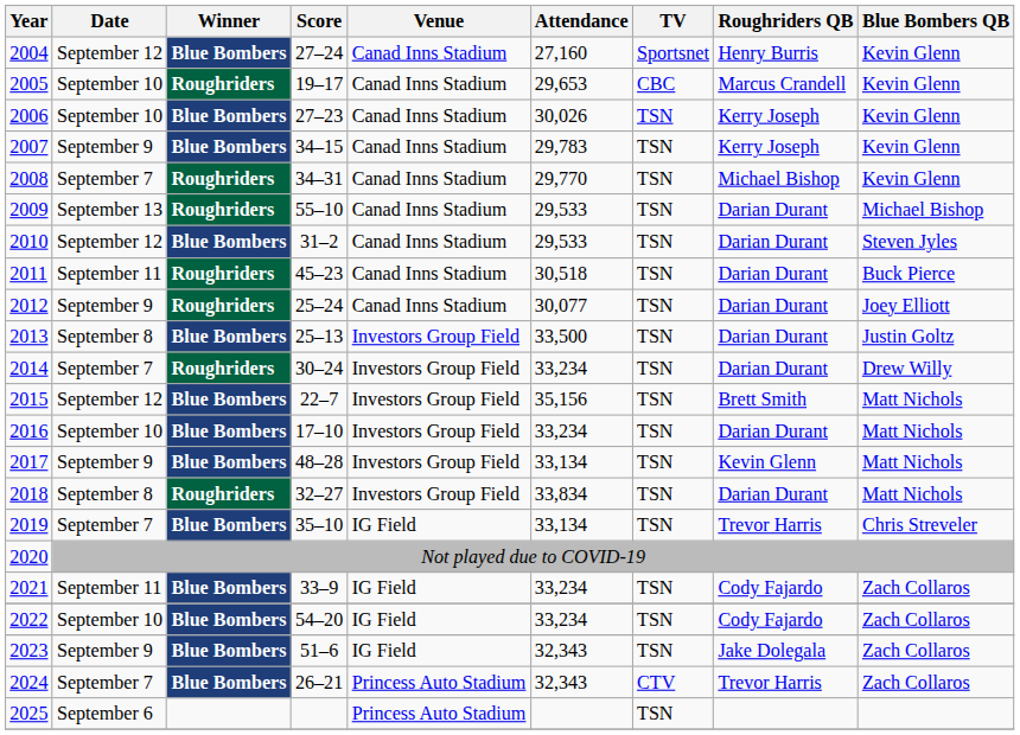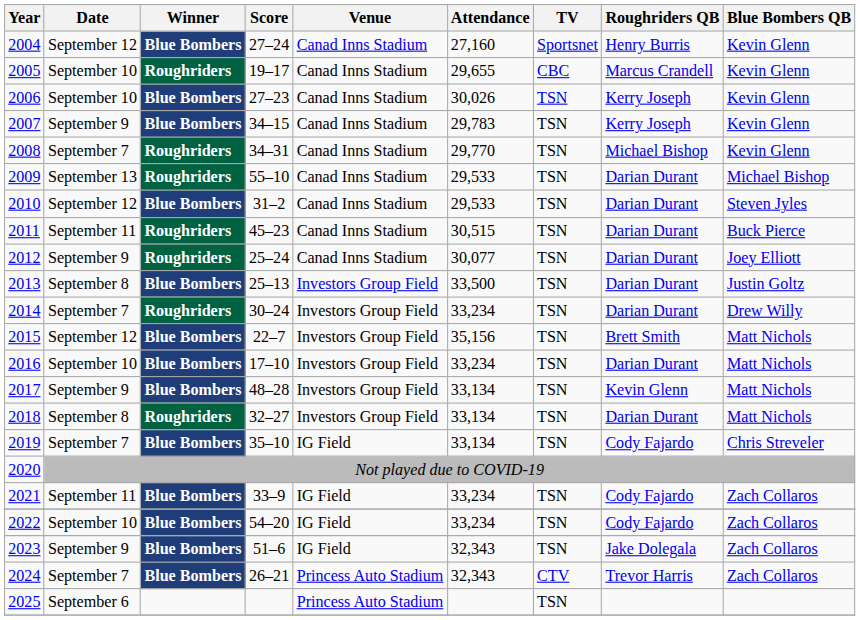 <table class="wikitable" style="font-size: 95%;">
 <tr>
 <th>Year</th>
 <th>Date</th>
 <th>Winner</th>
 <th>Score</th>
 <th>Venue</th>
 <th>Attendance</th>
 <th>TV</th>
 <th>Roughriders QB</th>
 <th>Blue Bombers QB</th>
 </tr>
 <tr>
 <td><a href='#'>2004</a></td>
 <td>September 12</td>
 <td style="background: #1E3D79; color: white;"><strong>Blue Bombers</strong></td>
 <td align="center">27–24</td>
 <td><a href='#'>Canad Inns Stadium</a></td>
 <td>27,160</td>
 <td><a href='#'>Sportsnet</a></td>
 <td><a href='#'>Henry Burris</a></td>
 <td><a href='#'>Kevin Glenn</a></td>
 </tr>
 <tr>
 <td><a href='#'>2005</a></td>
 <td>September 10</td>
 <td style="background: #006241; color: white;"><strong>Roughriders</strong></td>
 <td align="center">19–17</td>
 <td>Canad Inns Stadium</td>
-<td>29,653</td>
+<td>29,655</td>
 <td><a href='#'>CBC</a></td>
 <td><a href='#'>Marcus Crandell</a></td>
 <td><a href='#'>Kevin Glenn</a></td>
 </tr>
 <tr>
 <td><a href='#'>2006</a></td>
 <td>September 10</td>
 <td style="background: #1E3D79; color: white;"><strong>Blue Bombers</strong></td>
 <td align="center">27–23</td>
 <td>Canad Inns Stadium</td>
 <td>30,026</td>
 <td><a href='#'>TSN</a></td>
 <td><a href='#'>Kerry Joseph</a></td>
 <td><a href='#'>Kevin Glenn</a></td>
 </tr>
 <tr>
 <td><a href='#'>2007</a></td>
 <td>September 9</td>
 <td style="background: #1E3D79; color: white;"><strong>Blue Bombers</strong></td>
 <td align="center">34–15</td>
 <td>Canad Inns Stadium</td>
 <td>29,783</td>
 <td>TSN</td>
 <td><a href='#'>Kerry Joseph</a></td>
 <td><a href='#'>Kevin Glenn</a></td>
 </tr>
 <tr>
 <td><a href='#'>2008</a></td>
 <td>September 7</td>
 <td style="background: #006241; color: white;"><strong>Roughriders</strong></td>
 <td align="center">34–31</td>
 <td>Canad Inns Stadium</td>
 <td>29,770</td>
 <td>TSN</td>
 <td><a href='#'>Michael Bishop</a></td>
 <td><a href='#'>Kevin Glenn</a></td>
 </tr>
 <tr>
 <td><a href='#'>2009</a></td>
 <td>September 13</td>
 <td style="background: #006241; color: white;"><strong>Roughriders</strong></td>
 <td align="center">55–10</td>
 <td>Canad Inns Stadium</td>
 <td>29,533</td>
 <td>TSN</td>
 <td><a href='#'>Darian Durant</a></td>
 <td><a href='#'>Michael Bishop</a></td>
 </tr>
 <tr>
 <td><a href='#'>2010</a></td>
 <td>September 12</td>
 <td style="background: #1E3D79; color: white;"><strong>Blue Bombers</strong></td>
 <td align="center">31–2</td>
 <td>Canad Inns Stadium</td>
 <td>29,533</td>
 <td>TSN</td>
 <td><a href='#'>Darian Durant</a></td>
 <td><a href='#'>Steven Jyles</a></td>
 </tr>
 <tr>
 <td><a href='#'>2011</a></td>
 <td>September 11</td>
 <td style="background: #006241; color: white;"><strong>Roughriders</strong></td>
 <td align="center">45–23</td>
 <td>Canad Inns Stadium</td>
-<td>30,518</td>
+<td>30,515</td>
 <td>TSN</td>
 <td><a href='#'>Darian Durant</a></td>
 <td><a href='#'>Buck Pierce</a></td>
 </tr>
 <tr>
 <td><a href='#'>2012</a></td>
 <td>September 9</td>
 <td style="background: #006241; color: white;"><strong>Roughriders</strong></td>
 <td align="center">25–24</td>
 <td>Canad Inns Stadium</td>
 <td>30,077</td>
 <td>TSN</td>
 <td><a href='#'>Darian Durant</a></td>
 <td><a href='#'>Joey Elliott</a></td>
 </tr>
 <tr>
 <td><a href='#'>2013</a></td>
 <td>September 8</td>
 <td style="background: #1E3D79; color: white;"><strong>Blue Bombers</strong></td>
 <td align="center">25–13</td>
 <td><a href='#'>Investors Group Field</a></td>
 <td>33,500</td>
 <td>TSN</td>
 <td><a href='#'>Darian Durant</a></td>
 <td><a href='#'>Justin Goltz</a></td>
 </tr>
 <tr>
 <td><a href='#'>2014</a></td>
 <td>September 7</td>
 <td style="background: #006241; color: white;"><strong>Roughriders</strong></td>
 <td align="center">30–24</td>
 <td>Investors Group Field</td>
 <td>33,234</td>
 <td>TSN</td>
 <td><a href='#'>Darian Durant</a></td>
 <td><a href='#'>Drew Willy</a></td>
 </tr>
 <tr>
 <td><a href='#'>2015</a></td>
 <td>September 12</td>
 <td style="background: #1E3D79; color: white;"><strong>Blue Bombers</strong></td>
 <td align="center">22–7</td>
 <td>Investors Group Field</td>
 <td>35,156</td>
 <td>TSN</td>
 <td><a href='#'>Brett Smith</a></td>
 <td><a href='#'>Matt Nichols</a></td>
 </tr>
 <tr>
 <td><a href='#'>2016</a></td>
 <td>September 10</td>
 <td style="background: #1E3D79; color: white;"><strong>Blue Bombers</strong></td>
 <td align="center">17–10</td>
 <td>Investors Group Field</td>
 <td>33,234</td>
 <td>TSN</td>
 <td><a href='#'>Darian Durant</a></td>
 <td><a href='#'>Matt Nichols</a></td>
 </tr>
 <tr>
 <td><a href='#'>2017</a></td>
 <td>September 9</td>
 <td style="background: #1E3D79; color: white;"><strong>Blue Bombers</strong></td>
 <td align="center">48–28</td>
 <td>Investors Group Field</td>
 <td>33,134</td>
 <td>TSN</td>
 <td><a href='#'>Kevin Glenn</a></td>
 <td><a href='#'>Matt Nichols</a></td>
 </tr>
 <tr>
 <td><a href='#'>2018</a></td>
 <td>September 8</td>
 <td style="background: #006241; color: white;"><strong>Roughriders</strong></td>
 <td align="center">32–27</td>
 <td>Investors Group Field</td>
-<td>33,834</td>
+<td>33,134</td>
 <td>TSN</td>
 <td><a href='#'>Darian Durant</a></td>
 <td><a href='#'>Matt Nichols</a></td>
 </tr>
 <tr>
 <td><a href='#'>2019</a></td>
 <td>September 7</td>
 <td style="background: #1E3D79; color: white;"><strong>Blue Bombers</strong></td>
 <td align="center">35–10</td>
 <td>IG Field</td>
 <td>33,134</td>
 <td>TSN</td>
-<td><a href='#'>Trevor Harris</a></td>
+<td><a href='#'>Cody Fajardo</a></td>
 <td><a href='#'>Chris Streveler</a></td>
 </tr>
 <tr>
 <td><a href='#'>2020</a></td>
 <td colspan="9" align="center" bgcolor="#BBBBBB"><em>Not played due to COVID-19</em></td>
 </tr>
 <tr>
 <td><a href='#'>2021</a></td>
 <td>September 11</td>
 <td style="background: #1E3D79; color: white;"><strong>Blue Bombers</strong></td>
 <td align="center">33–9</td>
 <td>IG Field</td>
 <td>33,234</td>
 <td>TSN</td>
 <td><a href='#'>Cody Fajardo</a></td>
 <td><a href='#'>Zach Collaros</a></td>
 </tr>
 <tr>
 </tr>
 <tr>
 <td><a href='#'>2022</a></td>
 <td>September 10</td>
 <td style="background: #1E3D79; color: white;"><strong>Blue Bombers</strong></td>
 <td align="center">54–20</td>
 <td>IG Field</td>
 <td>33,234</td>
 <td>TSN</td>
 <td><a href='#'>Cody Fajardo</a></td>
 <td><a href='#'>Zach Collaros</a></td>
 </tr>
 <tr>
 </tr>
 <tr>
 <td><a href='#'>2023</a></td>
 <td>September 9</td>
 <td style="background: #1E3D79; color: white;"><strong>Blue Bombers</strong></td>
 <td align="center">51–6</td>
 <td>IG Field</td>
 <td>32,343</td>
 <td>TSN</td>
 <td><a href='#'>Jake Dolegala</a></td>
 <td><a href='#'>Zach Collaros</a></td>
 </tr>
 <tr>
 <td><a href='#'>2024</a></td>
 <td>September 7</td>
 <td style="background: #1E3D79; color: white;"><strong>Blue Bombers</strong></td>
 <td align="center">26–21</td>
 <td><a href='#'>Princess Auto Stadium</a></td>
 <td>32,343</td>
 <td><a href='#'>CTV</a></td>
 <td><a href='#'>Trevor Harris</a></td>
 <td><a href='#'>Zach Collaros</a></td>
 </tr>
 <tr>
 <td><a href='#'>2025</a></td>
 <td>September 6</td>
 <td></td>
 <td align="center"></td>
 <td><a href='#'>Princess Auto Stadium</a></td>
 <td></td>
 <td>TSN</td>
 <td></td>
 <td></td>
 </tr>
 <tr>
 </tr>
 </table>
